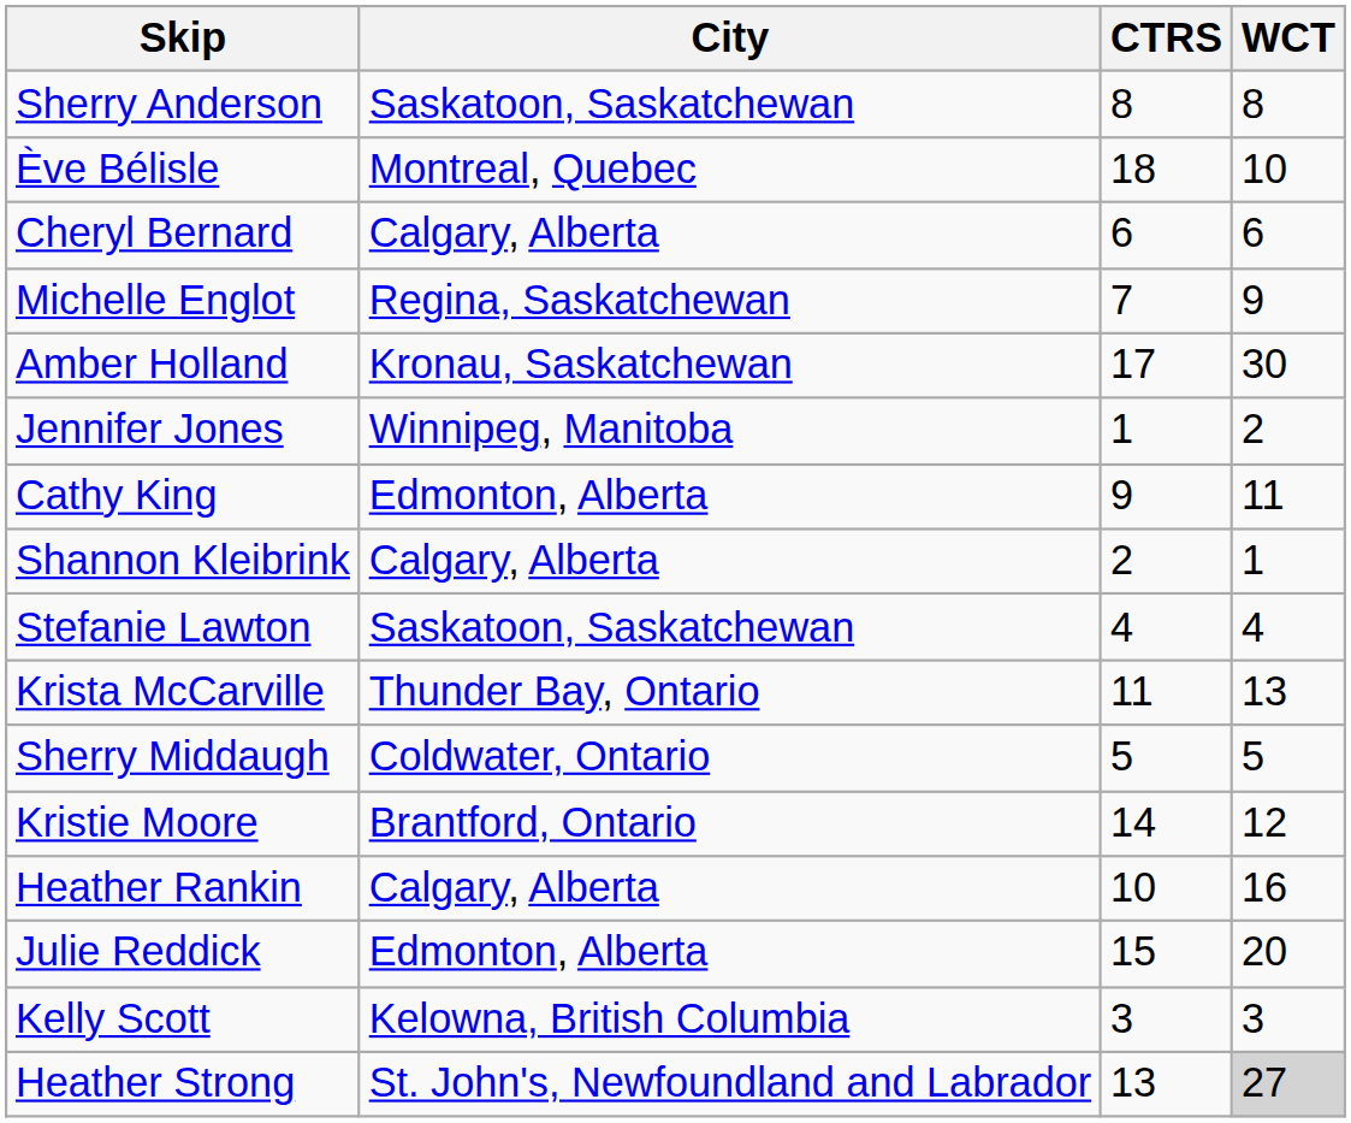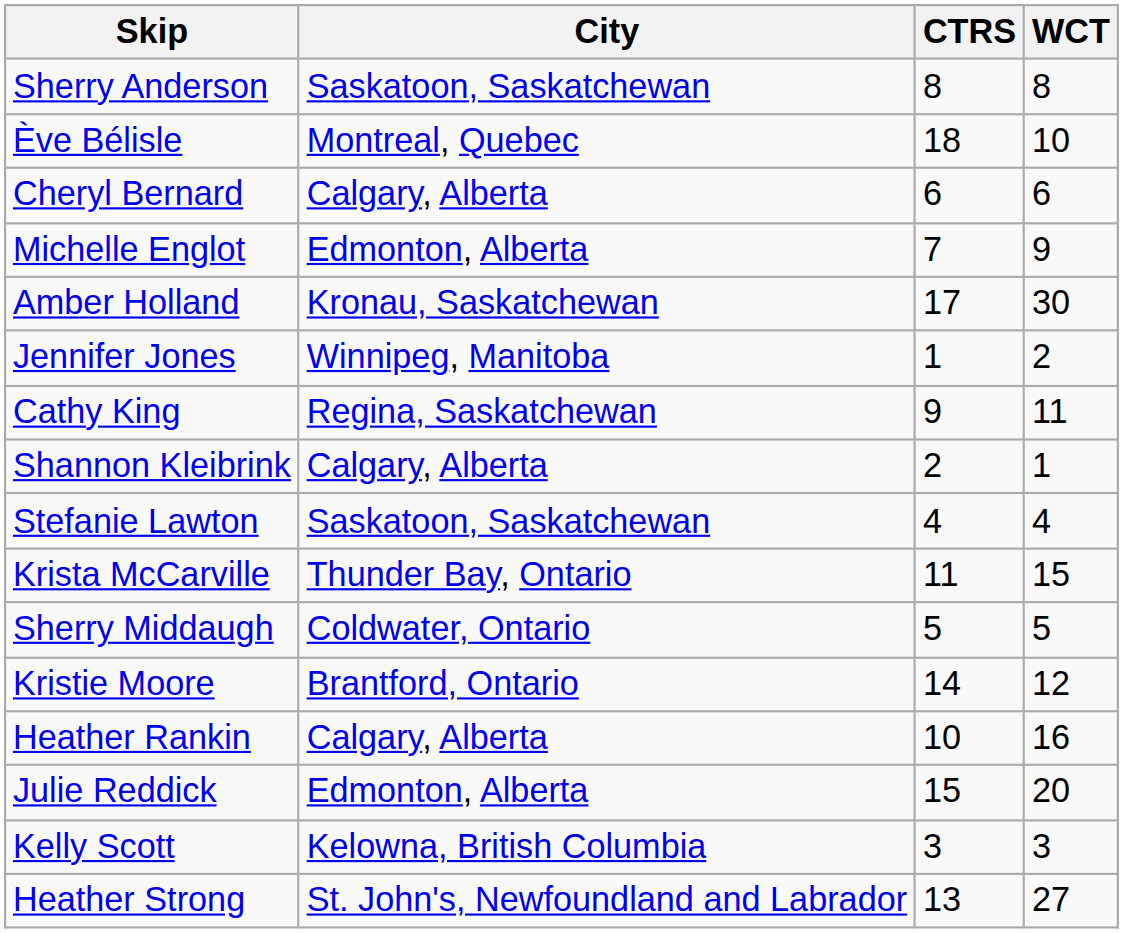 <table class="wikitable">
 <tr>
 <th>Skip</th>
 <th>City</th>
 <th>CTRS</th>
 <th>WCT</th>
 </tr>
 <tr>
 <td> <a href='#'>Sherry Anderson</a></td>
 <td><a href='#'>Saskatoon, Saskatchewan</a></td>
 <td>8</td>
 <td>8</td>
 </tr>
 <tr>
 <td> <a href='#'>Ève Bélisle</a></td>
 <td><a href='#'>Montreal</a>, <a href='#'>Quebec</a></td>
 <td>18</td>
 <td>10</td>
 </tr>
 <tr>
 <td> <a href='#'>Cheryl Bernard</a></td>
 <td><a href='#'>Calgary</a>, <a href='#'>Alberta</a></td>
 <td>6</td>
 <td>6</td>
 </tr>
 <tr>
 <td> <a href='#'>Michelle Englot</a></td>
-<td><a href='#'>Regina, Saskatchewan</a></td>
+<td><a href='#'>Edmonton</a>, <a href='#'>Alberta</a></td>
 <td>7</td>
 <td>9</td>
 </tr>
 <tr>
 <td> <a href='#'>Amber Holland</a></td>
 <td><a href='#'>Kronau, Saskatchewan</a></td>
 <td>17</td>
 <td>30</td>
 </tr>
 <tr>
 <td> <a href='#'>Jennifer Jones</a></td>
 <td><a href='#'>Winnipeg</a>, <a href='#'>Manitoba</a></td>
 <td>1</td>
 <td>2</td>
 </tr>
 <tr>
 <td> <a href='#'>Cathy King</a></td>
-<td><a href='#'>Edmonton</a>, <a href='#'>Alberta</a></td>
+<td><a href='#'>Regina, Saskatchewan</a></td>
 <td>9</td>
 <td>11</td>
 </tr>
 <tr>
 <td> <a href='#'>Shannon Kleibrink</a></td>
 <td><a href='#'>Calgary</a>, <a href='#'>Alberta</a></td>
 <td>2</td>
 <td>1</td>
 </tr>
 <tr>
 <td> <a href='#'>Stefanie Lawton</a></td>
 <td><a href='#'>Saskatoon, Saskatchewan</a></td>
 <td>4</td>
 <td>4</td>
 </tr>
 <tr>
 <td> <a href='#'>Krista McCarville</a></td>
 <td><a href='#'>Thunder Bay</a>, <a href='#'>Ontario</a></td>
 <td>11</td>
-<td>13</td>
+<td>15</td>
 </tr>
 <tr>
 <td> <a href='#'>Sherry Middaugh</a></td>
 <td><a href='#'>Coldwater, Ontario</a></td>
 <td>5</td>
 <td>5</td>
 </tr>
 <tr>
 <td> <a href='#'>Kristie Moore</a></td>
 <td><a href='#'>Brantford, Ontario</a></td>
 <td>14</td>
 <td>12</td>
 </tr>
 <tr>
 <td> <a href='#'>Heather Rankin</a></td>
 <td><a href='#'>Calgary</a>, <a href='#'>Alberta</a></td>
 <td>10</td>
 <td>16</td>
 </tr>
 <tr>
 <td> <a href='#'>Julie Reddick</a></td>
 <td><a href='#'>Edmonton</a>, <a href='#'>Alberta</a></td>
 <td>15</td>
 <td>20</td>
 </tr>
 <tr>
 <td> <a href='#'>Kelly Scott</a></td>
 <td><a href='#'>Kelowna, British Columbia</a></td>
 <td>3</td>
 <td>3</td>
 </tr>
 <tr>
 <td> <a href='#'>Heather Strong</a></td>
 <td><a href='#'>St. John's, Newfoundland and Labrador</a></td>
 <td>13</td>
-<td style="background: lightgrey;">27</td>
+<td>27</td>
 </tr>
 </table>
